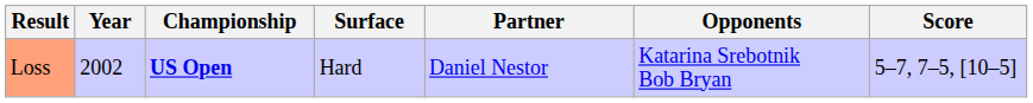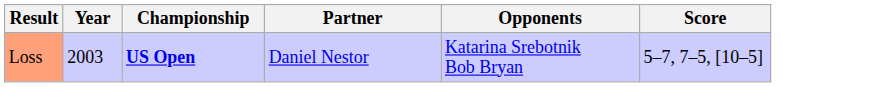 <table class="sortable wikitable">
 <tr>
 <th width="45">Result</th>
 <th width="45">Year</th>
 <th width="120">Championship</th>
-<th width="75">Surface</th>
 <th width="150">Partner</th>
 <th width="170">Opponents</th>
 <th width="110">Score</th>
 </tr>
 <tr bgcolor="#CCCCFF">
 <td bgcolor="FFA07A">Loss</td>
-<td>2002</td>
+<td>2003</td>
 <td><strong><a href='#'>US Open</a></strong></td>
-<td>Hard</td>
 <td> <a href='#'>Daniel Nestor</a></td>
 <td> <a href='#'>Katarina Srebotnik</a> <br>  <a href='#'>Bob Bryan</a></td>
 <td>5–7, 7–5, [10–5]</td>
 </tr>
 </table>
